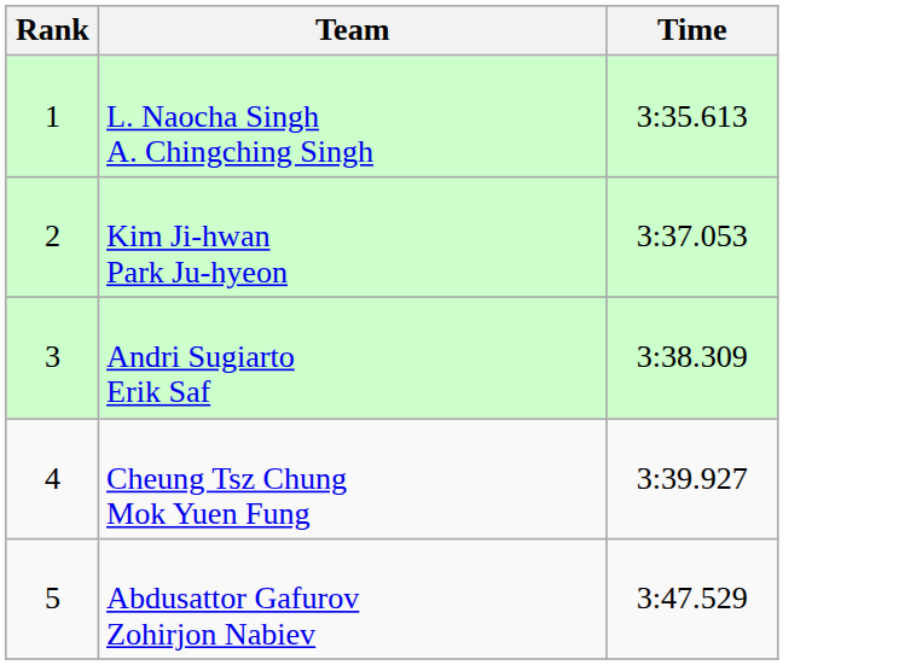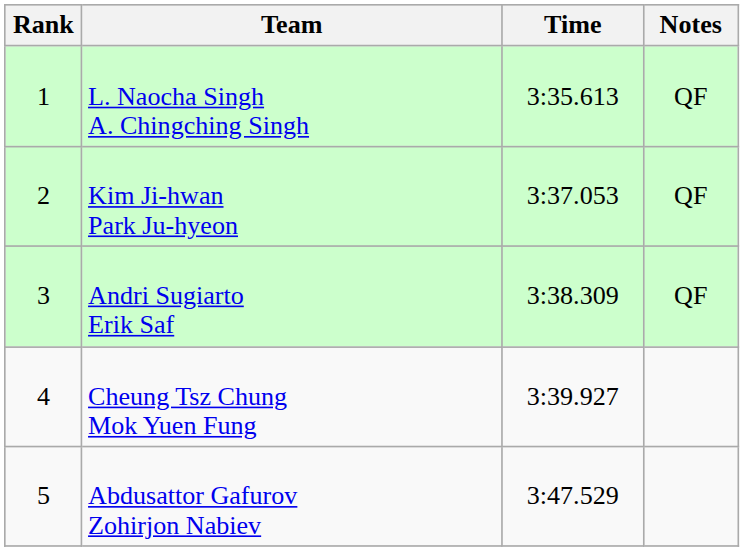 <table class=wikitable style="text-align:center">
 <tr>
 <th width=40>Rank</th>
 <th width=250>Team</th>
 <th width=80>Time</th>
+<th width=50>Notes</th>
 </tr>
 <tr bgcolor="ccffcc">
 <td>1</td>
 <td align=left><br><a href='#'>L. Naocha Singh</a><br><a href='#'>A. Chingching Singh</a></td>
 <td>3:35.613</td>
+<td>QF</td>
 </tr>
 <tr bgcolor="ccffcc">
 <td>2</td>
 <td align=left><br><a href='#'>Kim Ji-hwan</a><br><a href='#'>Park Ju-hyeon</a></td>
 <td>3:37.053</td>
+<td>QF</td>
 </tr>
 <tr bgcolor="ccffcc">
 <td>3</td>
 <td align=left><br><a href='#'>Andri Sugiarto</a><br><a href='#'>Erik Saf</a></td>
 <td>3:38.309</td>
+<td>QF</td>
 </tr>
 <tr>
 <td>4</td>
 <td align=left><br><a href='#'>Cheung Tsz Chung</a><br><a href='#'>Mok Yuen Fung</a></td>
 <td>3:39.927</td>
+<td></td>
 </tr>
 <tr>
 <td>5</td>
 <td align=left><br><a href='#'>Abdusattor Gafurov</a><br><a href='#'>Zohirjon Nabiev</a></td>
 <td>3:47.529</td>
+<td></td>
 </tr>
 </table>
